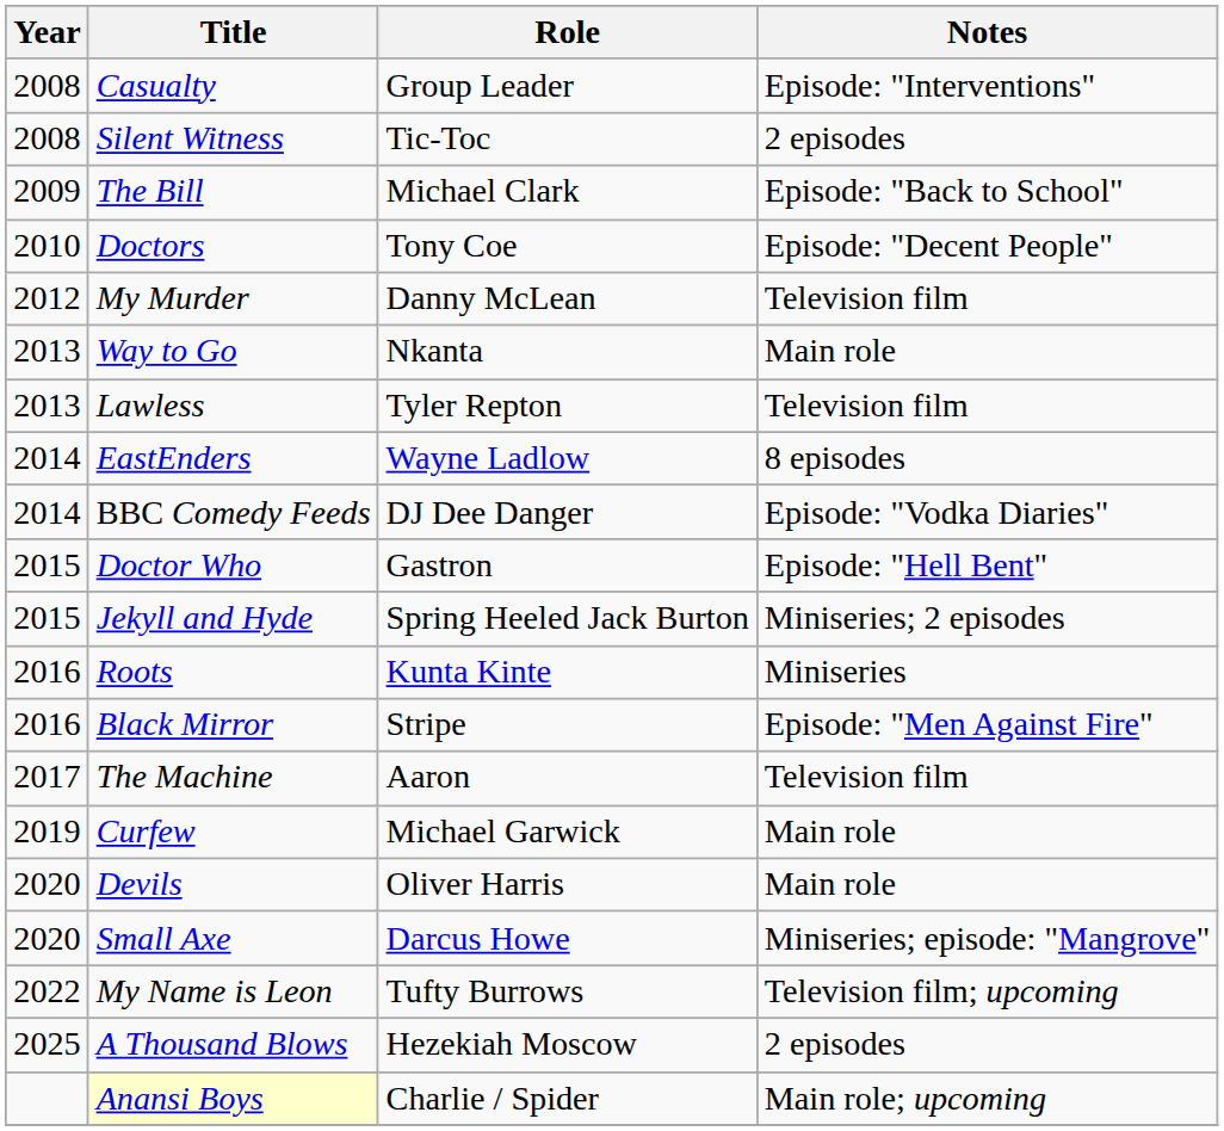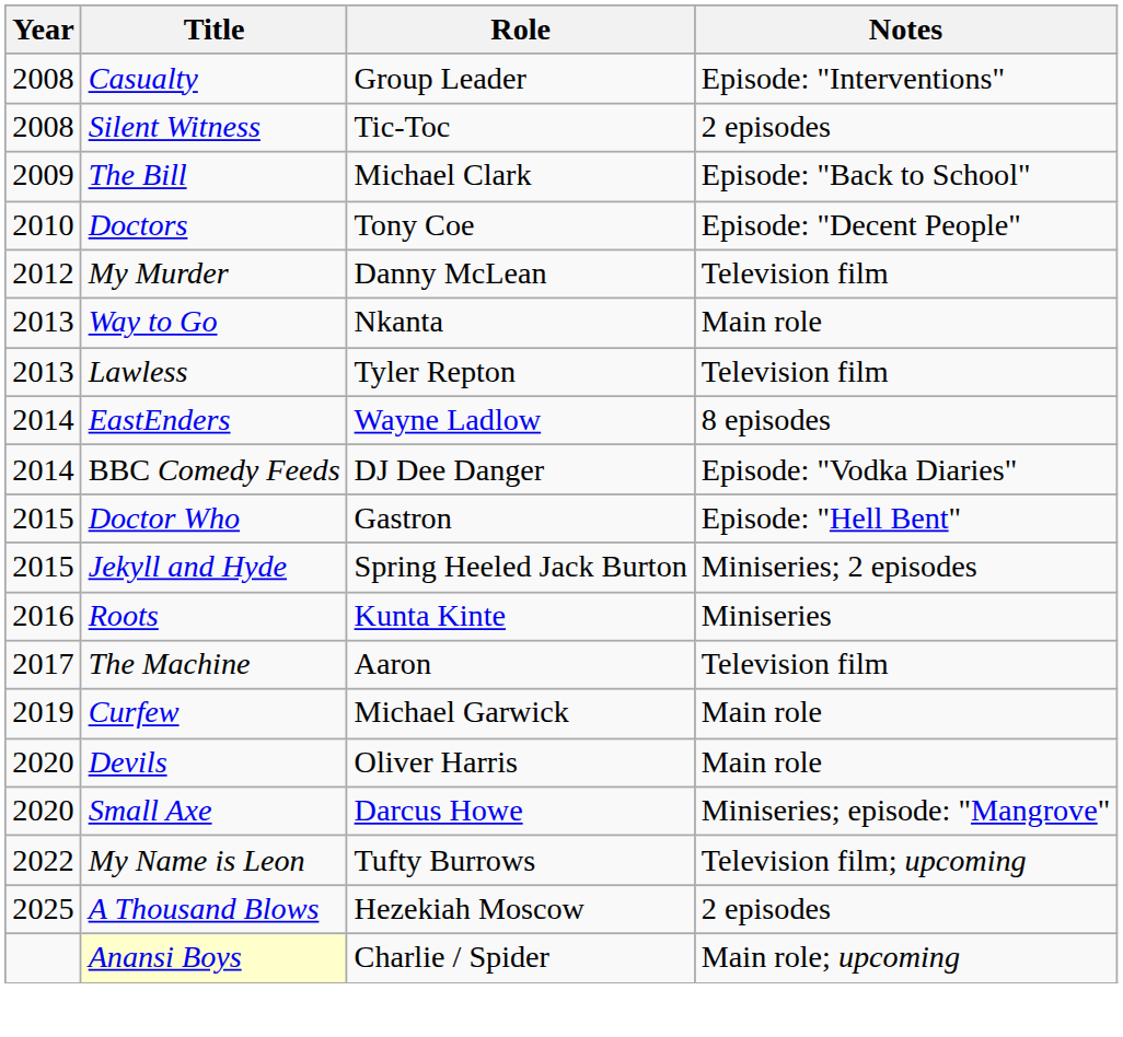 <table class="wikitable sortable">
 <tr>
 <th>Year</th>
 <th>Title</th>
 <th>Role</th>
 <th class="unsortable">Notes</th>
 </tr>
 <tr>
 <td>2008</td>
 <td><em><a href='#'>Casualty</a></em></td>
 <td>Group Leader</td>
 <td>Episode: "Interventions"</td>
 </tr>
 <tr>
 <td>2008</td>
 <td><em><a href='#'>Silent Witness</a></em></td>
 <td>Tic-Toc</td>
 <td>2 episodes</td>
 </tr>
 <tr>
 <td>2009</td>
 <td><em><a href='#'>The Bill</a></em></td>
 <td>Michael Clark</td>
 <td>Episode: "Back to School"</td>
 </tr>
 <tr>
 <td>2010</td>
 <td><em><a href='#'>Doctors</a></em></td>
 <td>Tony Coe</td>
 <td>Episode: "Decent People"</td>
 </tr>
 <tr>
 <td>2012</td>
 <td><em>My Murder</em></td>
 <td>Danny McLean</td>
 <td>Television film</td>
 </tr>
 <tr>
 <td>2013</td>
 <td><em><a href='#'>Way to Go</a></em></td>
 <td>Nkanta</td>
 <td>Main role</td>
 </tr>
 <tr>
 <td>2013</td>
 <td><em>Lawless</em></td>
 <td>Tyler Repton</td>
 <td>Television film</td>
 </tr>
 <tr>
 <td>2014</td>
 <td><em><a href='#'>EastEnders</a></em></td>
 <td><a href='#'>Wayne Ladlow</a></td>
 <td>8 episodes</td>
 </tr>
 <tr>
 <td>2014</td>
 <td>BBC <em>Comedy Feeds</em></td>
 <td>DJ Dee Danger</td>
 <td>Episode: "Vodka Diaries"</td>
 </tr>
 <tr>
 <td>2015</td>
 <td><em><a href='#'>Doctor Who</a></em></td>
 <td>Gastron</td>
 <td>Episode: "<a href='#'>Hell Bent</a>"</td>
 </tr>
 <tr>
 <td>2015</td>
 <td><em><a href='#'>Jekyll and Hyde</a></em></td>
 <td>Spring Heeled Jack Burton</td>
 <td>Miniseries; 2 episodes</td>
 </tr>
 <tr>
 <td>2016</td>
 <td><em><a href='#'>Roots</a></em></td>
 <td><a href='#'>Kunta Kinte</a></td>
 <td>Miniseries</td>
 </tr>
 <tr>
-<td>2016</td>
-<td><em><a href='#'>Black Mirror</a></em></td>
-<td>Stripe</td>
-<td>Episode: "<a href='#'>Men Against Fire</a>"</td>
-</tr>
-<tr>
 <td>2017</td>
 <td><em>The Machine</em></td>
 <td>Aaron</td>
 <td>Television film</td>
 </tr>
 <tr>
 <td>2019</td>
 <td><em><a href='#'>Curfew</a></em></td>
 <td>Michael Garwick</td>
 <td>Main role</td>
 </tr>
 <tr>
 <td>2020</td>
 <td><em><a href='#'>Devils</a></em></td>
 <td>Oliver Harris</td>
 <td>Main role</td>
 </tr>
 <tr>
 <td>2020</td>
 <td><em><a href='#'>Small Axe</a></em></td>
 <td><a href='#'>Darcus Howe</a></td>
 <td>Miniseries; episode: "<a href='#'>Mangrove</a>"</td>
 </tr>
 <tr>
 <td>2022</td>
 <td><em>My Name is Leon</em></td>
 <td>Tufty Burrows</td>
 <td>Television film; <em>upcoming</em></td>
 </tr>
 <tr>
 <td>2025</td>
 <td><em><a href='#'>A Thousand Blows</a></em></td>
 <td>Hezekiah Moscow</td>
 <td>2 episodes</td>
 </tr>
 <tr>
 <td></td>
 <td style="background:#FFFFCC;"> <em><a href='#'>Anansi Boys</a></em></td>
 <td>Charlie / Spider</td>
 <td>Main role; <em>upcoming</em></td>
 </tr>
 <tr>
 </tr>
 </table>
